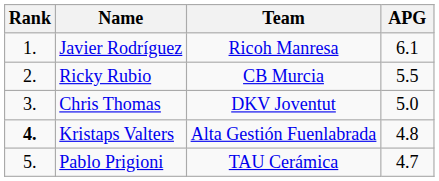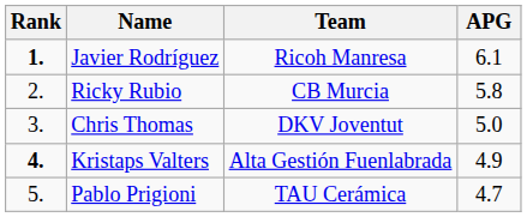 <table class="wikitable" style="text-align: center;">
 <tr>
 <th>Rank</th>
 <th>Name</th>
 <th>Team</th>
 <th width=40>APG</th>
 </tr>
 <tr>
-<td>1.</td>
+<td><strong>1.</strong></td>
 <td align="left"> <a href='#'>Javier Rodríguez</a></td>
 <td><a href='#'>Ricoh Manresa</a></td>
 <td>6.1</td>
 </tr>
 <tr>
 <td>2.</td>
 <td align="left"> <a href='#'>Ricky Rubio</a></td>
 <td><a href='#'>CB Murcia</a></td>
-<td>5.5</td>
+<td>5.8</td>
 </tr>
 <tr>
 <td>3.</td>
 <td align="left"> <a href='#'>Chris Thomas</a></td>
 <td><a href='#'>DKV Joventut</a></td>
 <td>5.0</td>
 </tr>
 <tr>
 <td><strong>4.</strong></td>
 <td align="left"> <a href='#'>Kristaps Valters</a></td>
 <td><a href='#'>Alta Gestión Fuenlabrada</a></td>
-<td>4.8</td>
+<td>4.9</td>
 </tr>
 <tr>
 <td>5.</td>
 <td align="left"> <a href='#'>Pablo Prigioni</a></td>
 <td><a href='#'>TAU Cerámica</a></td>
 <td>4.7</td>
 </tr>
 </table>
